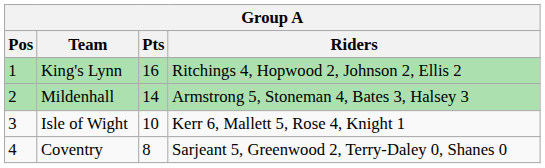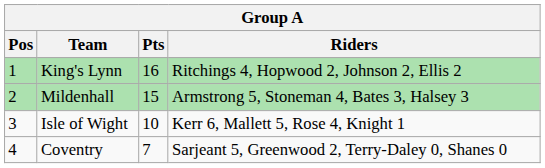 <table class="wikitable">
 <tr>
 <th colspan="4">Group A</th>
 </tr>
 <tr>
 <th width=20>Pos</th>
 <th width=90>Team</th>
 <th width=20>Pts</th>
 <th width=350>Riders</th>
 </tr>
 <tr style="background:#ACE1AF;">
 <td>1</td>
 <td align=left>King's Lynn</td>
 <td>16</td>
 <td>Ritchings 4, Hopwood 2, Johnson 2, Ellis 2</td>
 </tr>
 <tr style="background:#ACE1AF;">
 <td>2</td>
 <td align=left>Mildenhall</td>
-<td>14</td>
+<td>15</td>
 <td>Armstrong 5, Stoneman 4, Bates 3, Halsey 3</td>
 </tr>
 <tr>
 <td>3</td>
 <td align=left>Isle of Wight</td>
 <td>10</td>
 <td>Kerr 6, Mallett 5, Rose 4, Knight 1</td>
 </tr>
 <tr>
 <td>4</td>
 <td align=left>Coventry</td>
-<td>8</td>
+<td>7</td>
 <td>Sarjeant 5, Greenwood 2, Terry-Daley 0, Shanes 0</td>
 </tr>
 </table>
